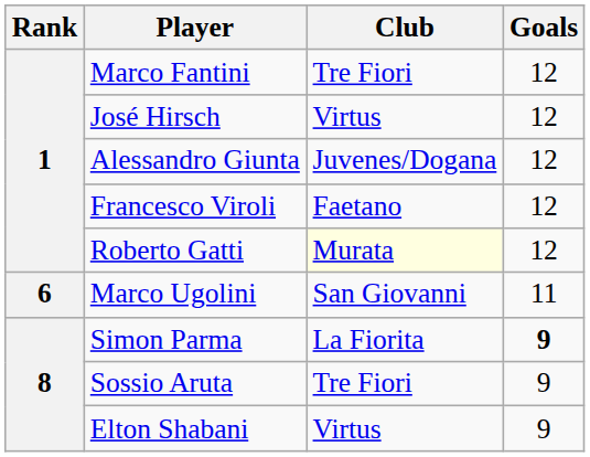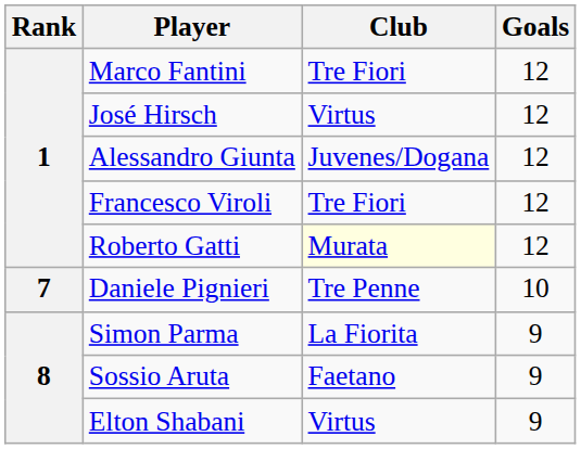 <table class="wikitable">
 <tr>
 <th>Rank</th>
 <th>Player</th>
 <th>Club</th>
 <th>Goals</th>
 </tr>
 <tr>
 <th rowspan=5 align=center>1</th>
 <td> <a href='#'>Marco Fantini</a></td>
 <td><a href='#'>Tre Fiori</a></td>
 <td align=center>12</td>
 </tr>
 <tr>
 <td> <a href='#'>José Hirsch</a></td>
 <td><a href='#'>Virtus</a></td>
 <td align=center>12</td>
 </tr>
 <tr>
 <td> <a href='#'>Alessandro Giunta</a></td>
 <td><a href='#'>Juvenes/Dogana</a></td>
 <td align=center>12</td>
 </tr>
 <tr>
 <td> <a href='#'>Francesco Viroli</a></td>
-<td><a href='#'>Faetano</a></td>
+<td><a href='#'>Tre Fiori</a></td>
 <td align=center>12</td>
 </tr>
 <tr>
 <td> <a href='#'>Roberto Gatti</a></td>
 <td style="background: lightyellow;"><a href='#'>Murata</a></td>
 <td align=center>12</td>
 </tr>
 <tr>
-<th rowspan=1 align=center>6</th>
-<td> <a href='#'>Marco Ugolini</a></td>
-<td><a href='#'>San Giovanni</a></td>
-<td align=center>11</td>
+<th rowspan=1 align=center>7</th>
+<td> <a href='#'>Daniele Pignieri</a></td>
+<td><a href='#'>Tre Penne</a></td>
+<td align=center>10</td>
 </tr>
 <tr>
 <th rowspan=3 align=center>8</th>
 <td> <a href='#'>Simon Parma</a></td>
 <td><a href='#'>La Fiorita</a></td>
-<td align=center><strong>9</strong></td>
+<td align=center>9</td>
 </tr>
 <tr>
 <td> <a href='#'>Sossio Aruta</a></td>
-<td><a href='#'>Tre Fiori</a></td>
+<td><a href='#'>Faetano</a></td>
 <td align=center>9</td>
 </tr>
 <tr>
 <td> <a href='#'>Elton Shabani</a></td>
 <td><a href='#'>Virtus</a></td>
 <td align=center>9</td>
 </tr>
 </table>
